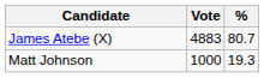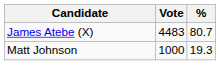 <table class="wikitable">
 <tr>
 <th bgcolor="#DDDDFF" width="200px">Candidate</th>
 <th bgcolor="#DDDDFF">Vote</th>
 <th bgcolor="#DDDDFF">%</th>
 </tr>
 <tr>
 <td><a href='#'>James Atebe</a> (X)</td>
-<td>4883</td>
+<td>4483</td>
 <td>80.7</td>
 </tr>
 <tr>
 <td>Matt Johnson</td>
 <td>1000</td>
 <td>19.3</td>
 </tr>
 </table>
